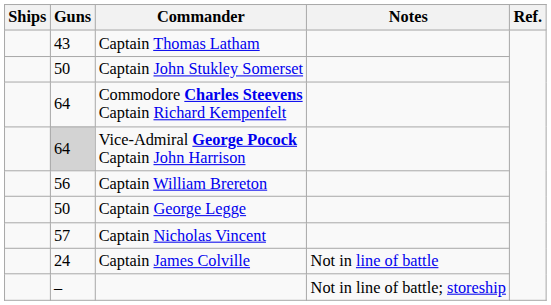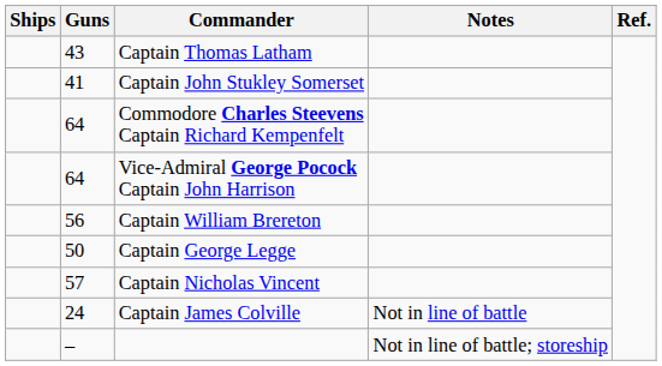 <table class="wikitable">
 <tr>
 <th>Ships</th>
 <th>Guns</th>
 <th>Commander</th>
 <th>Notes</th>
 <th>Ref.</th>
 </tr>
 <tr>
 <td></td>
 <td>43</td>
 <td>Captain <a href='#'>Thomas Latham</a></td>
 <td></td>
 <td rowspan=9></td>
 </tr>
 <tr>
 <td></td>
-<td>50</td>
+<td>41</td>
 <td>Captain <a href='#'>John Stukley Somerset</a></td>
 <td></td>
 </tr>
 <tr>
 <td></td>
 <td>64</td>
 <td>Commodore <strong><a href='#'>Charles Steevens</a></strong><br>Captain <a href='#'>Richard Kempenfelt</a></td>
 <td></td>
 </tr>
 <tr>
 <td></td>
-<td style="background: lightgrey;">64</td>
+<td>64</td>
 <td>Vice-Admiral <strong><a href='#'>George Pocock</a></strong><br>Captain <a href='#'>John Harrison</a></td>
 <td></td>
 </tr>
 <tr>
 <td></td>
 <td>56</td>
 <td>Captain <a href='#'>William Brereton</a></td>
 <td></td>
 </tr>
 <tr>
 <td></td>
 <td>50</td>
 <td>Captain <a href='#'>George Legge</a></td>
 <td></td>
 </tr>
 <tr>
 <td></td>
 <td>57</td>
 <td>Captain <a href='#'>Nicholas Vincent</a></td>
 <td></td>
 </tr>
 <tr>
 <td></td>
 <td>24</td>
 <td>Captain <a href='#'>James Colville</a></td>
 <td>Not in <a href='#'>line of battle</a></td>
 </tr>
 <tr>
 <td></td>
 <td>–</td>
 <td></td>
 <td>Not in line of battle; <a href='#'>storeship</a></td>
 </tr>
 </table>
